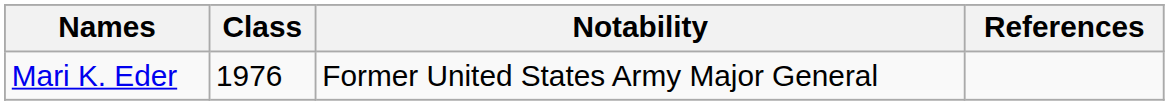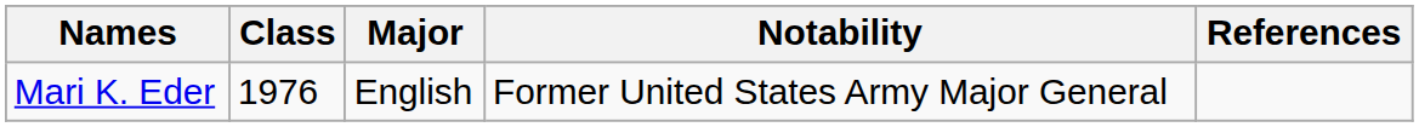 <table class="wikitable" style="width:100%;">
 <tr>
 <th>Names</th>
 <th>Class</th>
+<th>Major</th>
 <th>Notability</th>
 <th>References</th>
 </tr>
 <tr>
 <td><a href='#'>Mari K. Eder</a></td>
 <td>1976</td>
+<td>English</td>
 <td>Former United States Army Major General</td>
 <td></td>
 </tr>
 </table>
